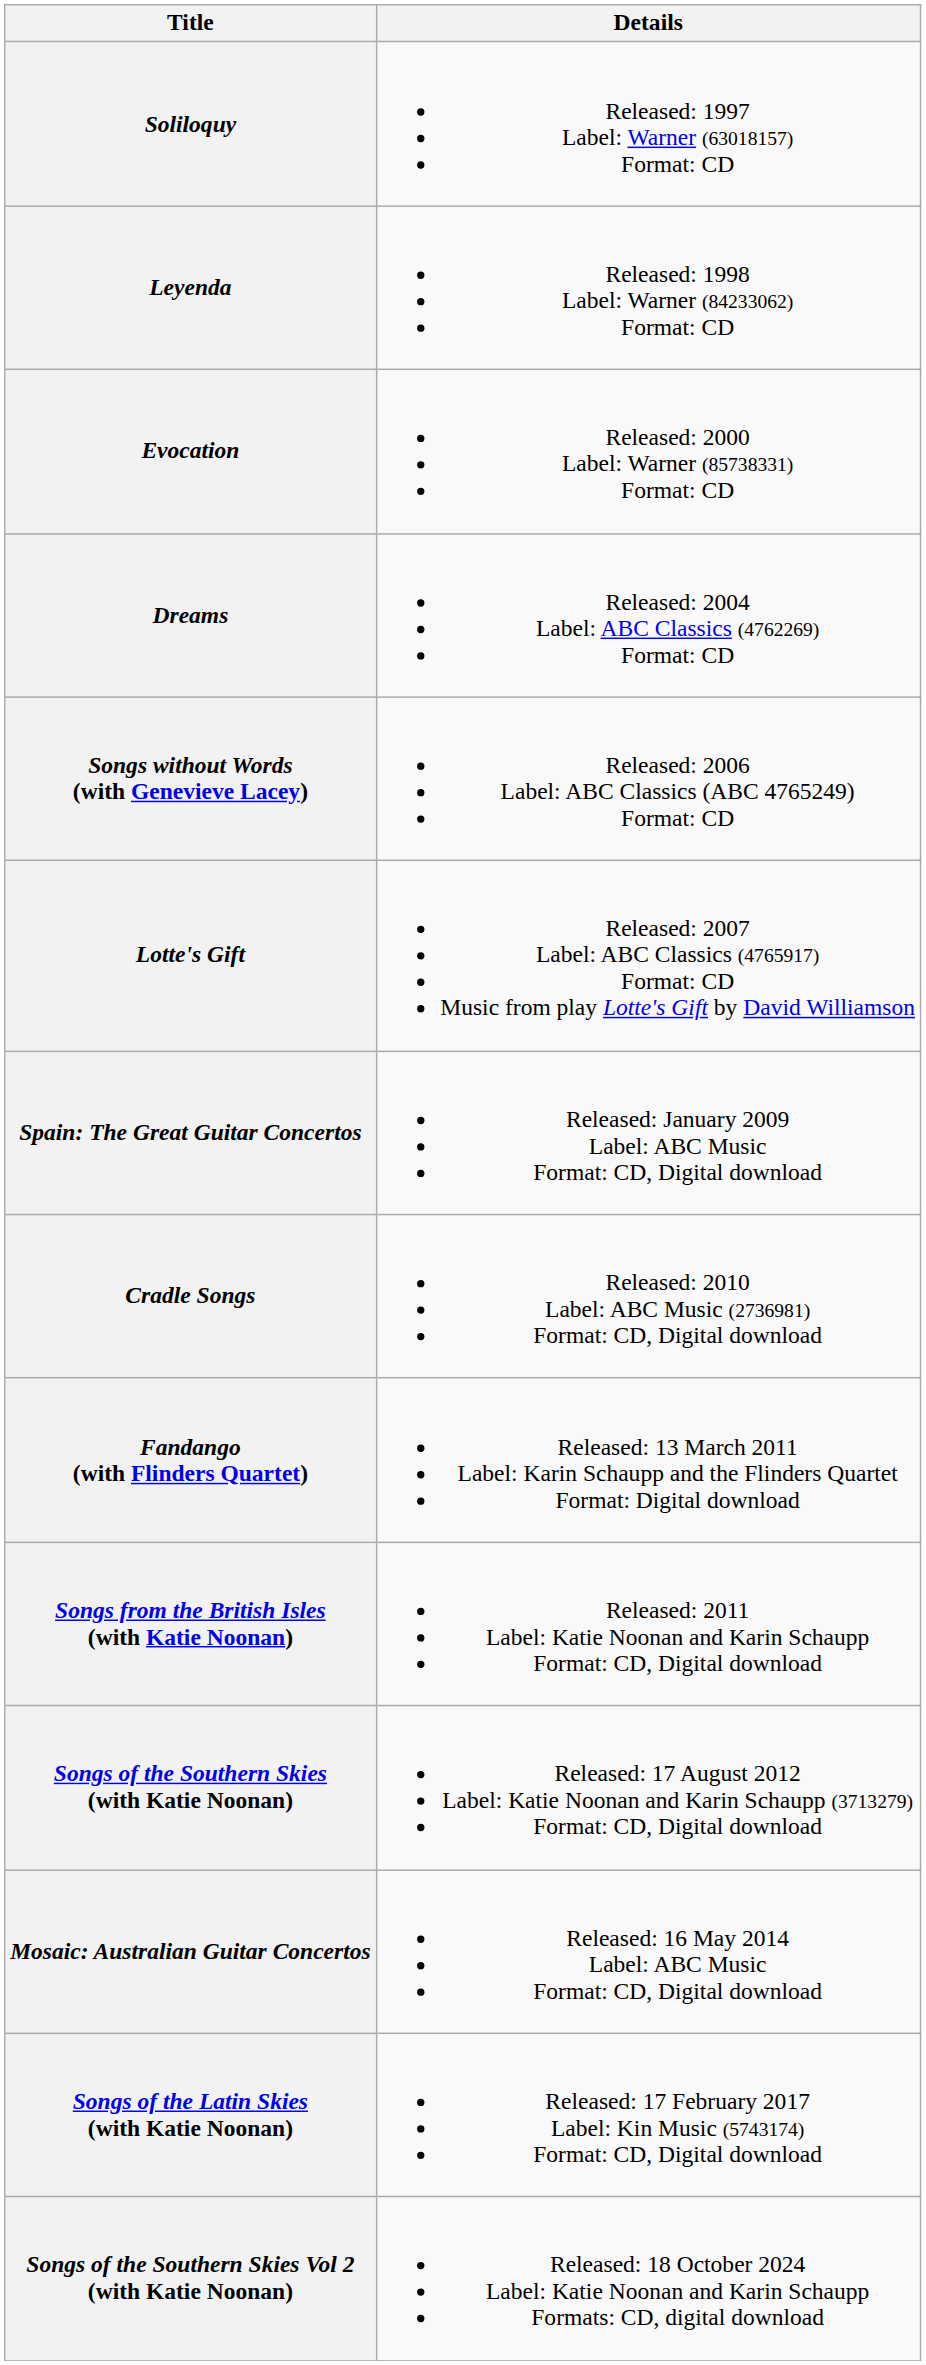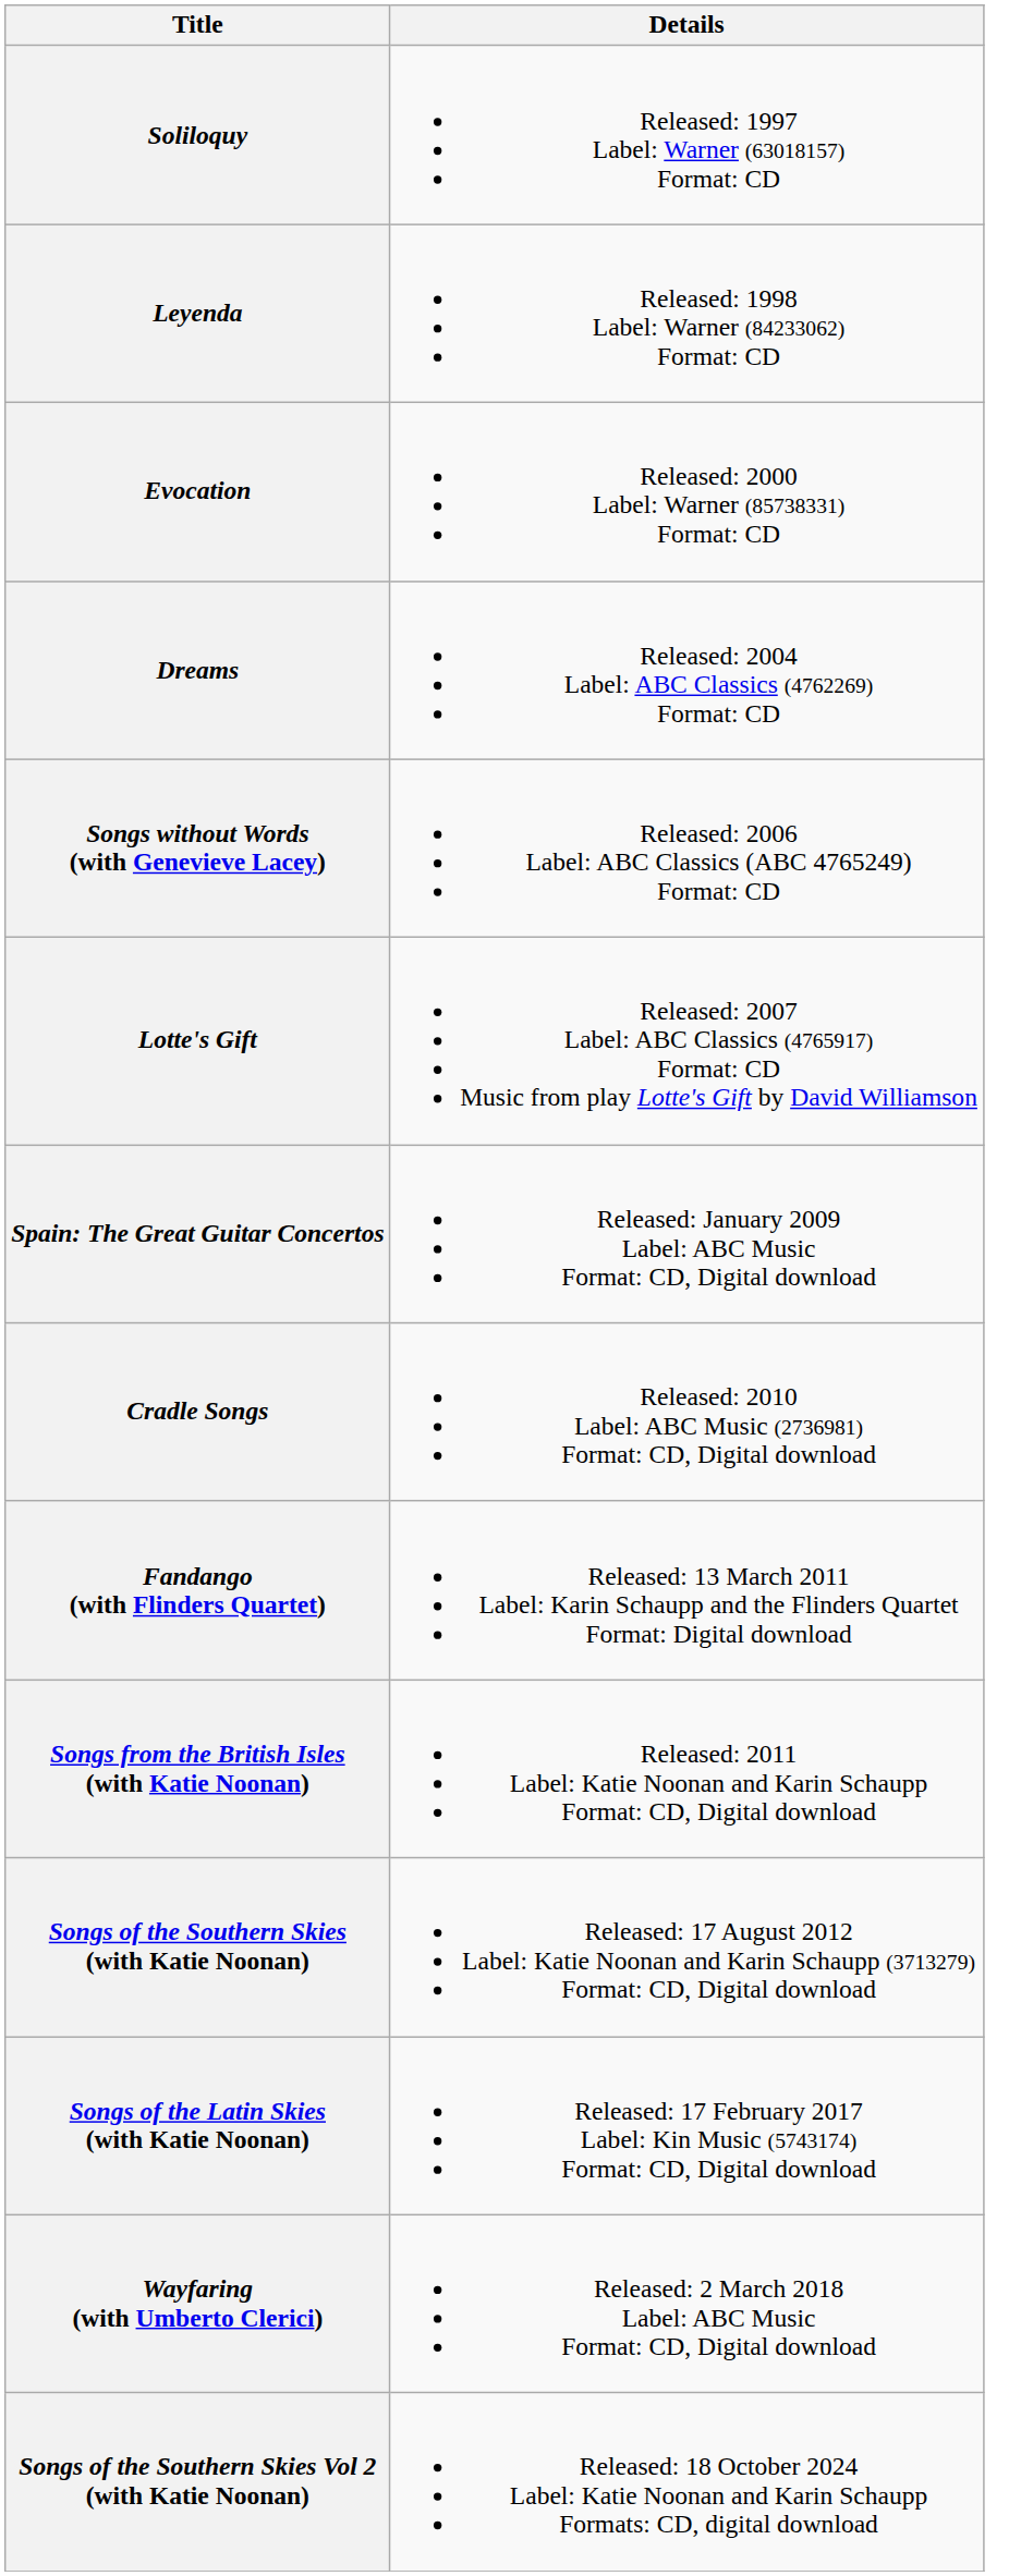 <table class="wikitable plainrowheaders" style="text-align:center;">
 <tr>
 <th scope="col">Title</th>
 <th scope="col">Details</th>
 </tr>
 <tr>
 <th scope="row"><em>Soliloquy</em></th>
 <td><br><ul><li>Released: 1997</li><li>Label: <a href='#'>Warner</a> <small>(63018157)</small></li><li>Format: CD</li></ul></td>
 </tr>
 <tr>
 <th scope="row"><em>Leyenda</em></th>
 <td><br><ul><li>Released: 1998</li><li>Label: Warner <small>(84233062)</small></li><li>Format: CD</li></ul></td>
 </tr>
 <tr>
 <th scope="row"><em>Evocation</em></th>
 <td><br><ul><li>Released: 2000</li><li>Label: Warner <small>(85738331)</small></li><li>Format: CD</li></ul></td>
 </tr>
 <tr>
 <th scope="row"><em>Dreams</em></th>
 <td><br><ul><li>Released: 2004</li><li>Label: <a href='#'>ABC Classics</a> <small>(4762269)</small></li><li>Format: CD</li></ul></td>
 </tr>
 <tr>
 <th scope="row"><em>Songs without Words</em><br>(with <a href='#'>Genevieve Lacey</a>)</th>
 <td><br><ul><li>Released: 2006</li><li>Label: ABC Classics (ABC 4765249)</li><li>Format: CD</li></ul></td>
 </tr>
 <tr>
 <th scope="row"><em>Lotte's Gift</em></th>
 <td><br><ul><li>Released: 2007</li><li>Label: ABC Classics <small>(4765917)</small></li><li>Format: CD</li><li>Music from play <em><a href='#'>Lotte's Gift</a></em> by <a href='#'>David Williamson</a></li></ul></td>
 </tr>
 <tr>
 <th scope="row"><em>Spain: The Great Guitar Concertos</em></th>
 <td><br><ul><li>Released: January 2009</li><li>Label: ABC Music</li><li>Format: CD, Digital download</li></ul></td>
 </tr>
 <tr>
 <th scope="row"><em>Cradle Songs</em></th>
 <td><br><ul><li>Released: 2010</li><li>Label: ABC Music <small>(2736981)</small></li><li>Format: CD, Digital download</li></ul></td>
 </tr>
 <tr>
 <th scope="row"><em>Fandango</em> <br> (with <a href='#'>Flinders Quartet</a>)</th>
 <td><br><ul><li>Released: 13 March 2011</li><li>Label: Karin Schaupp and the Flinders Quartet</li><li>Format: Digital download</li></ul></td>
 </tr>
 <tr>
 <th scope="row"><em><a href='#'>Songs from the British Isles</a></em> <br> (with <a href='#'>Katie Noonan</a>)</th>
 <td><br><ul><li>Released: 2011</li><li>Label: Katie Noonan and Karin Schaupp</li><li>Format: CD, Digital download</li></ul></td>
 </tr>
 <tr>
 <th scope="row"><em><a href='#'>Songs of the Southern Skies</a></em> <br> (with Katie Noonan)</th>
 <td><br><ul><li>Released: 17 August 2012</li><li>Label: Katie Noonan and Karin Schaupp <small>(3713279)</small></li><li>Format: CD, Digital download</li></ul></td>
 </tr>
 <tr>
-<th scope="row"><em>Mosaic: Australian Guitar Concertos</em></th>
-<td><br><ul><li>Released: 16 May 2014</li><li>Label: ABC Music</li><li>Format: CD, Digital download</li></ul></td>
+<th scope="row"><em><a href='#'>Songs of the Latin Skies</a></em> <br> (with Katie Noonan)</th>
+<td><br><ul><li>Released: 17 February 2017</li><li>Label: Kin Music <small>(5743174)</small></li><li>Format: CD, Digital download</li></ul></td>
 </tr>
 <tr>
-<th scope="row"><em><a href='#'>Songs of the Latin Skies</a></em> <br> (with Katie Noonan)</th>
-<td><br><ul><li>Released: 17 February 2017</li><li>Label: Kin Music <small>(5743174)</small></li><li>Format: CD, Digital download</li></ul></td>
+<th scope="row"><em>Wayfaring</em> <br> (with <a href='#'>Umberto Clerici</a>)</th>
+<td><br><ul><li>Released: 2 March 2018</li><li>Label: ABC Music</li><li>Format: CD, Digital download</li></ul></td>
 </tr>
 <tr>
 <th scope="row"><em>Songs of the Southern Skies Vol 2</em> <br> (with Katie Noonan)</th>
 <td><br><ul><li>Released: 18 October 2024</li><li>Label: Katie Noonan and Karin Schaupp</li><li>Formats: CD, digital download</li></ul></td>
 </tr>
 <tr>
 </tr>
 </table>
